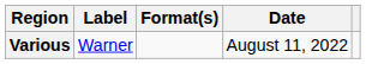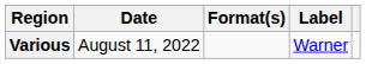 <table class="wikitable plainrowheaders">
 <tr>
 <th scope="col">Region</th>
+<th scope="col">Date</th>
+<th scope="col">Format(s)</th>
 <th scope="col">Label</th>
-<th scope="col">Format(s)</th>
-<th scope="col">Date</th>
 <th scope="col"></th>
 </tr>
 <tr>
 <th scope="row">Various</th>
+<td>August 11, 2022</td>
+<td></td>
 <td><a href='#'>Warner</a></td>
-<td></td>
-<td>August 11, 2022</td>
 <td style="text-align:center;"></td>
 </tr>
 </table>
